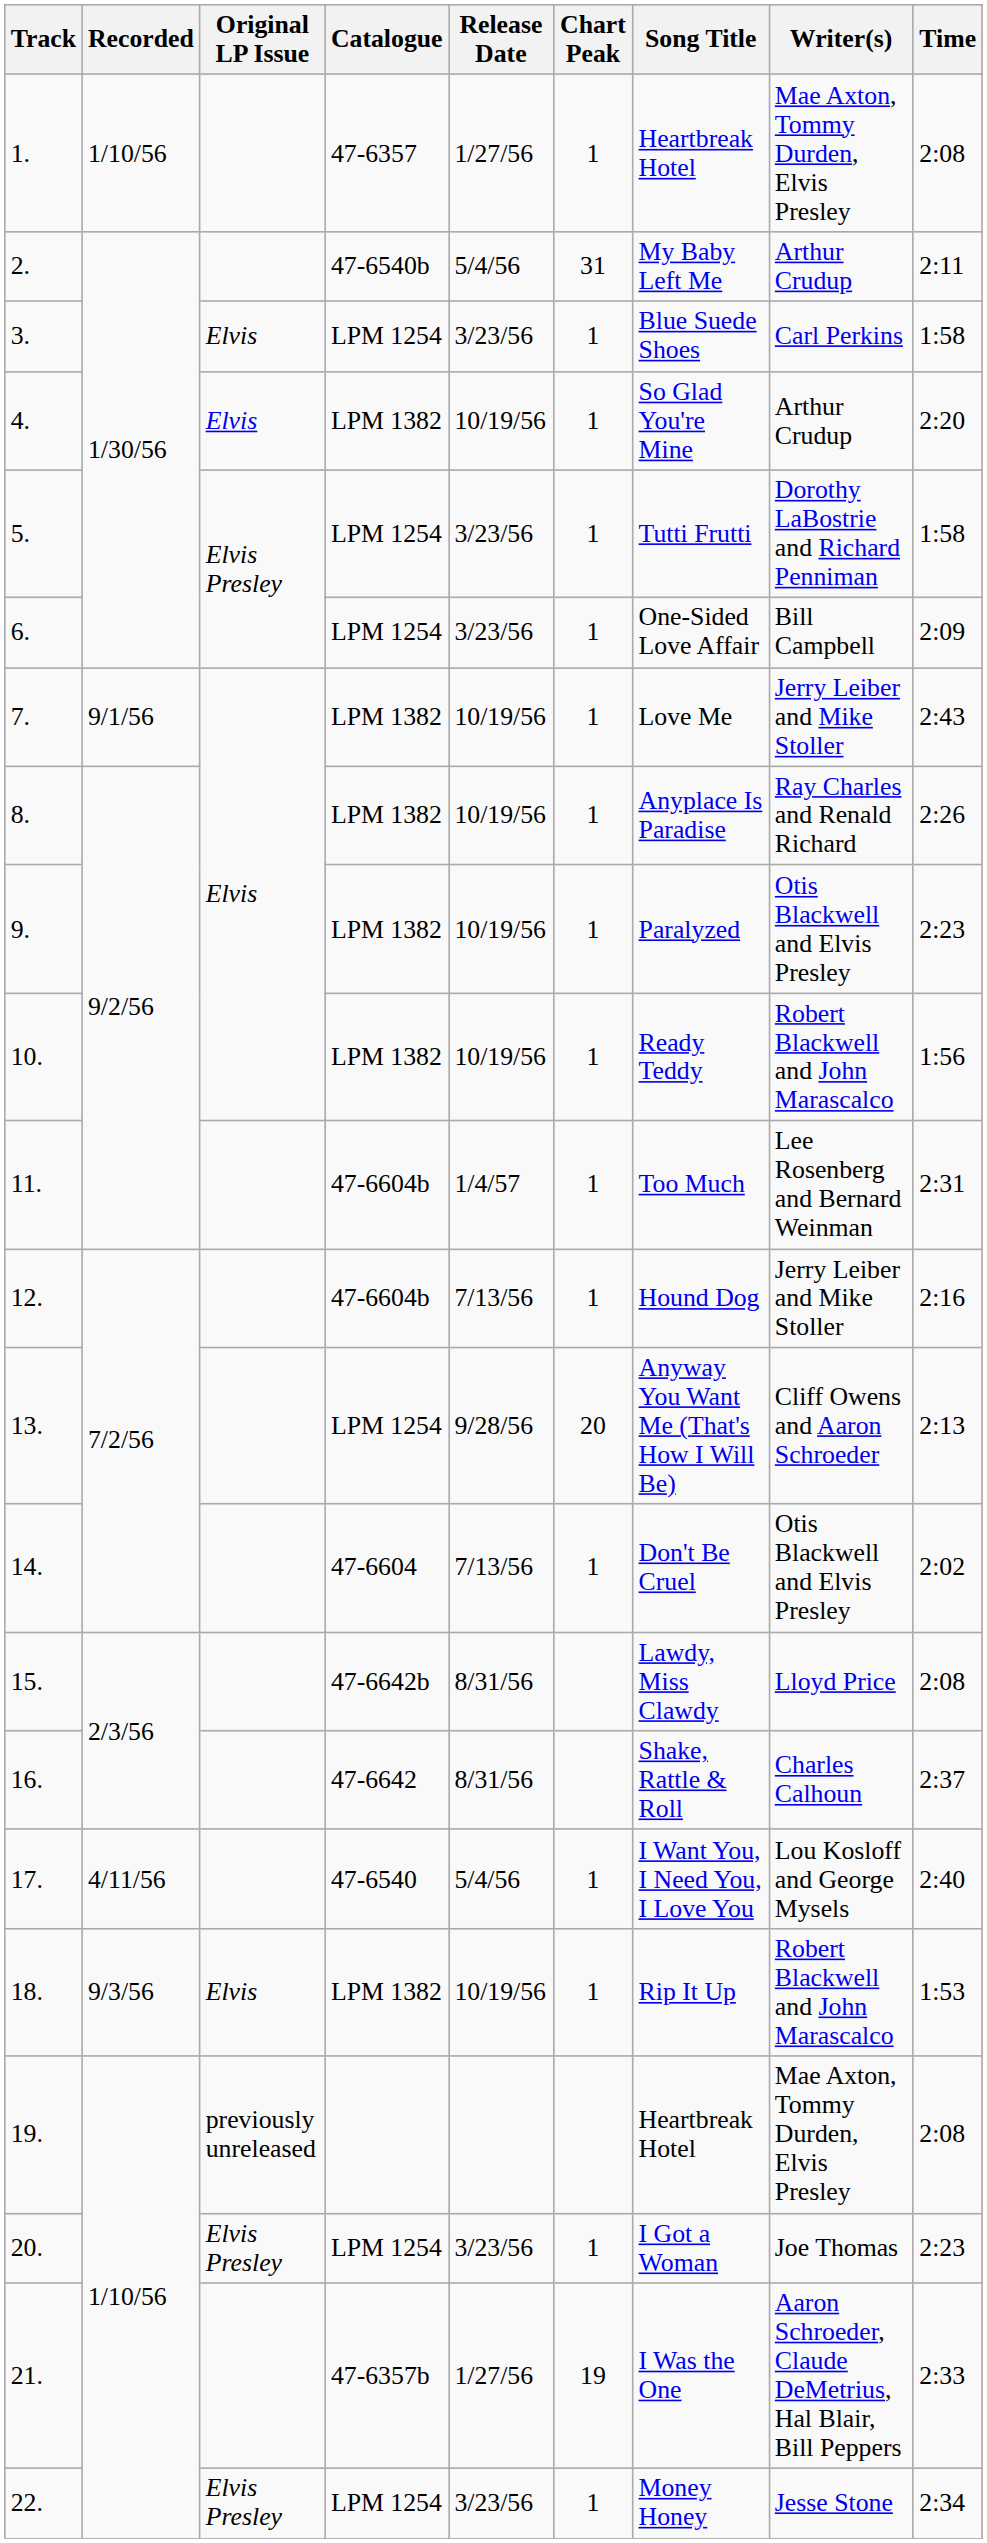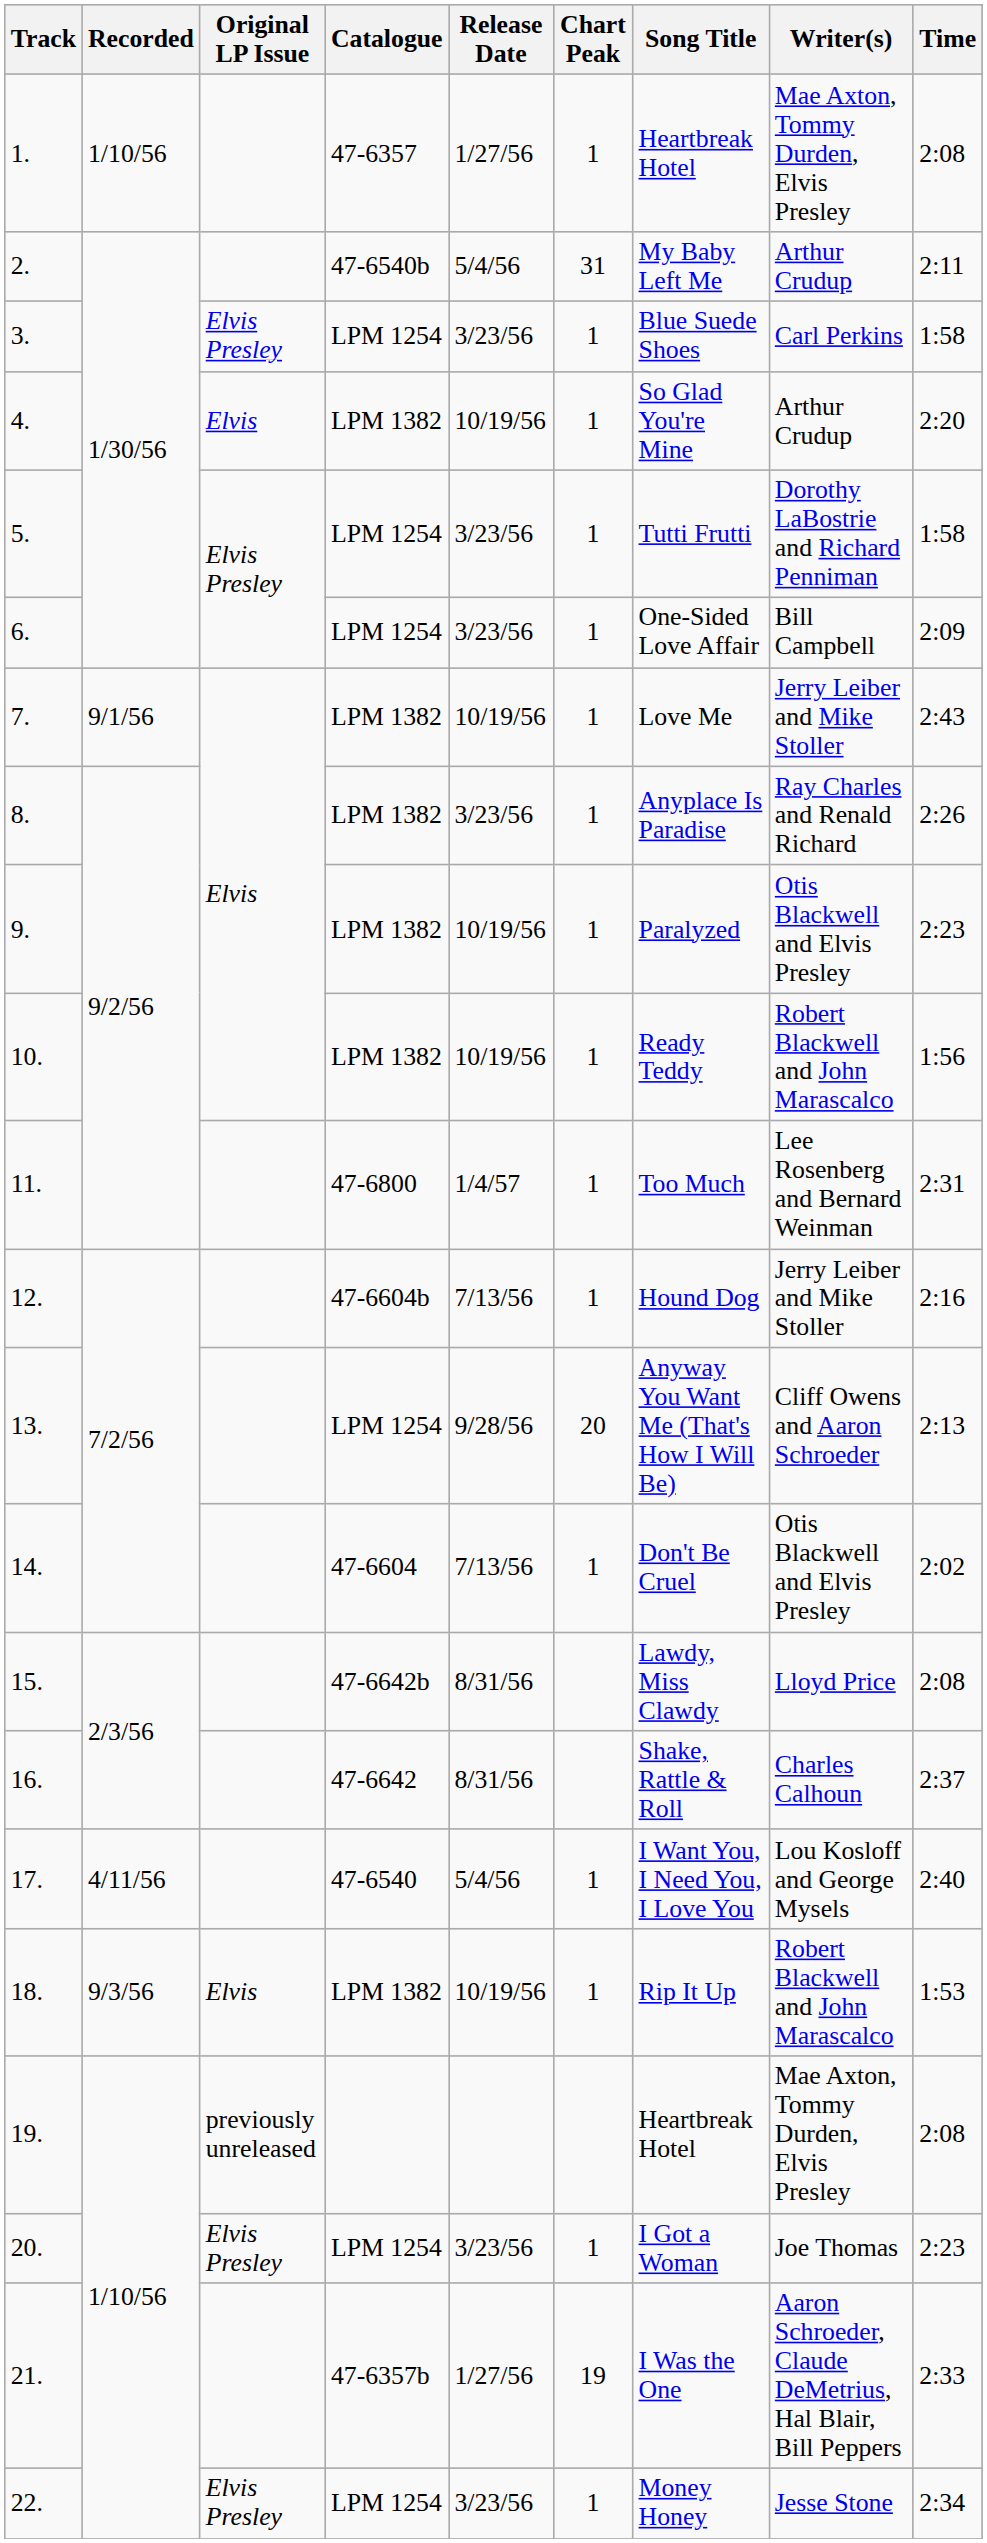 <table class="wikitable">
 <tr>
 <th>Track</th>
 <th>Recorded</th>
 <th>Original LP Issue</th>
 <th>Catalogue</th>
 <th>Release Date</th>
 <th>Chart Peak</th>
 <th>Song Title</th>
 <th>Writer(s)</th>
 <th>Time</th>
 </tr>
 <tr>
 <td>1.</td>
 <td>1/10/56</td>
 <td></td>
 <td>47-6357</td>
 <td>1/27/56</td>
 <td style="text-align:center;">1</td>
 <td><a href='#'>Heartbreak Hotel</a></td>
 <td><a href='#'>Mae Axton</a>, <a href='#'>Tommy Durden</a>, Elvis Presley</td>
 <td>2:08</td>
 </tr>
 <tr>
 <td>2.</td>
 <td rowspan="5">1/30/56</td>
 <td></td>
 <td>47-6540b</td>
 <td>5/4/56</td>
 <td style="text-align:center;">31</td>
 <td><a href='#'>My Baby Left Me</a></td>
 <td><a href='#'>Arthur Crudup</a></td>
 <td>2:11</td>
 </tr>
 <tr>
 <td>3.</td>
-<td><em>Elvis</em></td>
+<td><em><a href='#'>Elvis Presley</a></em></td>
 <td>LPM 1254</td>
 <td>3/23/56</td>
 <td style="text-align:center;">1</td>
 <td><a href='#'>Blue Suede Shoes</a></td>
 <td><a href='#'>Carl Perkins</a></td>
 <td>1:58</td>
 </tr>
 <tr>
 <td>4.</td>
 <td><em><a href='#'>Elvis</a></em></td>
 <td>LPM 1382</td>
 <td>10/19/56</td>
 <td style="text-align:center;">1</td>
 <td><a href='#'>So Glad You're Mine</a></td>
 <td>Arthur Crudup</td>
 <td>2:20</td>
 </tr>
 <tr>
 <td>5.</td>
 <td rowspan="2"><em>Elvis Presley</em></td>
 <td>LPM 1254</td>
 <td>3/23/56</td>
 <td style="text-align:center;Elvis pq1q">1</td>
 <td><a href='#'>Tutti Frutti</a></td>
 <td><a href='#'>Dorothy LaBostrie</a> and <a href='#'>Richard Penniman</a></td>
 <td>1:58</td>
 </tr>
 <tr>
 <td>6.</td>
 <td>LPM 1254</td>
 <td>3/23/56</td>
 <td style="text-align:center;">1</td>
 <td>One-Sided Love Affair</td>
 <td>Bill Campbell</td>
 <td>2:09</td>
 </tr>
 <tr>
 <td>7.</td>
 <td>9/1/56</td>
 <td rowspan="4"><em>Elvis</em></td>
 <td>LPM 1382</td>
 <td>10/19/56</td>
 <td style="text-align:center;">1</td>
 <td>Love Me</td>
 <td><a href='#'>Jerry Leiber</a> and <a href='#'>Mike Stoller</a></td>
 <td>2:43</td>
 </tr>
 <tr>
 <td>8.</td>
 <td rowspan="4">9/2/56</td>
 <td>LPM 1382</td>
-<td>10/19/56</td>
+<td>3/23/56</td>
 <td style="text-align:center;">1</td>
 <td><a href='#'>Anyplace Is Paradise</a></td>
 <td><a href='#'>Ray Charles</a> and Renald Richard</td>
 <td>2:26</td>
 </tr>
 <tr>
 <td>9.</td>
 <td>LPM 1382</td>
 <td>10/19/56</td>
 <td style="text-align:center;">1</td>
 <td><a href='#'>Paralyzed</a></td>
 <td><a href='#'>Otis Blackwell</a> and Elvis Presley</td>
 <td>2:23</td>
 </tr>
 <tr>
 <td>10.</td>
 <td>LPM 1382</td>
 <td>10/19/56</td>
 <td style="text-align:center;">1</td>
 <td><a href='#'>Ready Teddy</a></td>
 <td><a href='#'>Robert Blackwell</a> and <a href='#'>John Marascalco</a></td>
 <td>1:56</td>
 </tr>
 <tr>
 <td>11.</td>
 <td></td>
-<td>47-6604b</td>
+<td>47-6800</td>
 <td>1/4/57</td>
 <td style="text-align:center;">1</td>
 <td><a href='#'>Too Much</a></td>
 <td>Lee Rosenberg and Bernard Weinman</td>
 <td>2:31</td>
 </tr>
 <tr>
 <td>12.</td>
 <td rowspan="3">7/2/56</td>
 <td></td>
 <td>47-6604b</td>
 <td>7/13/56</td>
 <td style="text-align:center;">1</td>
 <td><a href='#'>Hound Dog</a></td>
 <td>Jerry Leiber and Mike Stoller</td>
 <td>2:16</td>
 </tr>
 <tr>
 <td>13.</td>
 <td></td>
 <td>LPM 1254</td>
 <td>9/28/56</td>
 <td style="text-align:center;">20</td>
 <td><a href='#'>Anyway You Want Me (That's How I Will Be)</a></td>
 <td>Cliff Owens and <a href='#'>Aaron Schroeder</a></td>
 <td>2:13</td>
 </tr>
 <tr>
 <td>14.</td>
 <td></td>
 <td>47-6604</td>
 <td>7/13/56</td>
 <td style="text-align:center;">1</td>
 <td><a href='#'>Don't Be Cruel</a></td>
 <td>Otis Blackwell and Elvis Presley</td>
 <td>2:02</td>
 </tr>
 <tr>
 <td>15.</td>
 <td rowspan="2">2/3/56</td>
 <td></td>
 <td>47-6642b</td>
 <td>8/31/56</td>
 <td style="text-align:center;"></td>
 <td><a href='#'>Lawdy, Miss Clawdy</a></td>
 <td><a href='#'>Lloyd Price</a></td>
 <td>2:08</td>
 </tr>
 <tr>
 <td>16.</td>
 <td></td>
 <td>47-6642</td>
 <td>8/31/56</td>
 <td style="text-align:center;"></td>
 <td><a href='#'>Shake, Rattle & Roll</a></td>
 <td><a href='#'>Charles Calhoun</a></td>
 <td>2:37</td>
 </tr>
 <tr>
 <td>17.</td>
 <td>4/11/56</td>
 <td></td>
 <td>47-6540</td>
 <td>5/4/56</td>
 <td style="text-align:center;">1</td>
 <td><a href='#'>I Want You, I Need You, I Love You</a></td>
 <td>Lou Kosloff and George Mysels</td>
 <td>2:40</td>
 </tr>
 <tr>
 <td>18.</td>
 <td>9/3/56</td>
 <td><em>Elvis</em></td>
 <td>LPM 1382</td>
 <td>10/19/56</td>
 <td style="text-align:center;">1</td>
 <td><a href='#'>Rip It Up</a></td>
 <td><a href='#'>Robert Blackwell</a> and <a href='#'>John Marascalco</a></td>
 <td>1:53</td>
 </tr>
 <tr>
 <td>19.</td>
 <td rowspan="4">1/10/56</td>
 <td>previously unreleased</td>
 <td></td>
 <td></td>
 <td style="text-align:center;"></td>
 <td>Heartbreak Hotel</td>
 <td>Mae Axton, Tommy Durden, Elvis Presley</td>
 <td>2:08</td>
 </tr>
 <tr>
 <td>20.</td>
 <td><em>Elvis Presley</em></td>
 <td>LPM 1254</td>
 <td>3/23/56</td>
 <td style="text-align:center;">1</td>
 <td><a href='#'>I Got a Woman</a></td>
 <td>Joe Thomas</td>
 <td>2:23</td>
 </tr>
 <tr>
 <td>21.</td>
 <td></td>
 <td>47-6357b</td>
 <td>1/27/56</td>
 <td style="text-align:center;">19</td>
 <td><a href='#'>I Was the One</a></td>
 <td><a href='#'>Aaron Schroeder</a>, <a href='#'>Claude DeMetrius</a>, Hal Blair, Bill Peppers</td>
 <td>2:33</td>
 </tr>
 <tr>
 <td>22.</td>
 <td><em>Elvis Presley</em></td>
 <td>LPM 1254</td>
 <td>3/23/56</td>
 <td style="text-align:center;">1</td>
 <td><a href='#'>Money Honey</a></td>
 <td><a href='#'>Jesse Stone</a></td>
 <td>2:34</td>
 </tr>
 </table>
